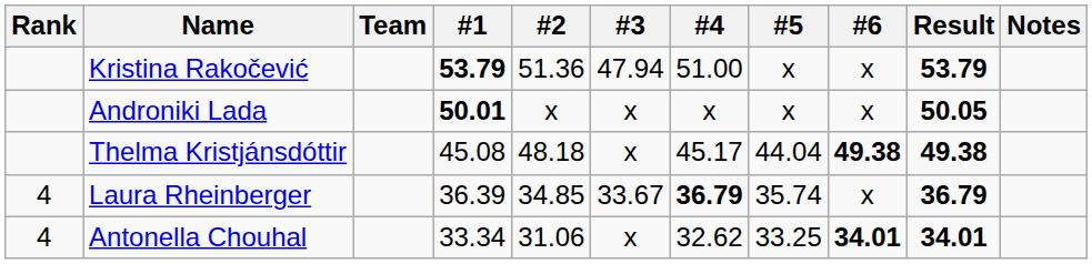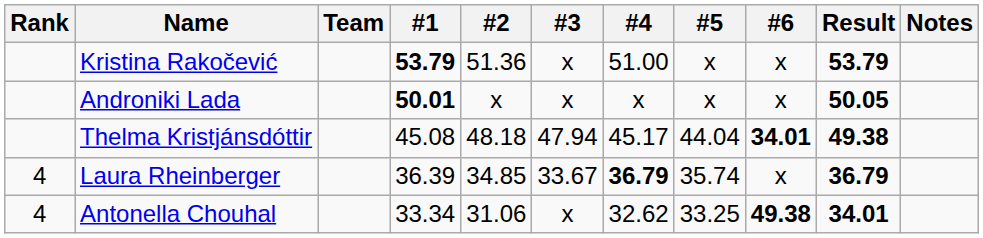 <table class="wikitable sortable" style="text-align:center">
 <tr>
 <th>Rank</th>
 <th>Name</th>
 <th>Team</th>
 <th>#1</th>
 <th>#2</th>
 <th>#3</th>
 <th>#4</th>
 <th>#5</th>
 <th>#6</th>
 <th>Result</th>
 <th>Notes</th>
 </tr>
 <tr>
 <td></td>
 <td align="left"><a href='#'>Kristina Rakočević</a></td>
 <td align=left></td>
 <td><strong>53.79</strong></td>
 <td>51.36</td>
-<td>47.94</td>
+<td>x</td>
 <td>51.00</td>
 <td>x</td>
 <td>x</td>
 <td><strong>53.79</strong></td>
 <td></td>
 </tr>
 <tr>
 <td></td>
 <td align="left"><a href='#'>Androniki Lada</a></td>
 <td align=left></td>
 <td><strong>50.01</strong></td>
 <td>x</td>
 <td>x</td>
 <td>x</td>
 <td>x</td>
 <td>x</td>
 <td><strong>50.05</strong></td>
 <td></td>
 </tr>
 <tr>
 <td></td>
 <td align="left"><a href='#'>Thelma Kristjánsdóttir</a></td>
 <td align=left></td>
 <td>45.08</td>
 <td>48.18</td>
-<td>x</td>
+<td>47.94</td>
 <td>45.17</td>
 <td>44.04</td>
-<td><strong>49.38</strong></td>
+<td><strong>34.01</strong></td>
 <td><strong>49.38</strong></td>
 <td></td>
 </tr>
 <tr>
 <td>4</td>
 <td align="left"><a href='#'>Laura Rheinberger</a></td>
 <td align=left></td>
 <td>36.39</td>
 <td>34.85</td>
 <td>33.67</td>
 <td><strong>36.79</strong></td>
 <td>35.74</td>
 <td>x</td>
 <td><strong>36.79</strong></td>
 <td></td>
 </tr>
 <tr>
 <td>4</td>
 <td align="left"><a href='#'>Antonella Chouhal</a></td>
 <td align=left></td>
 <td>33.34</td>
 <td>31.06</td>
 <td>x</td>
 <td>32.62</td>
 <td>33.25</td>
-<td><strong>34.01</strong></td>
+<td><strong>49.38</strong></td>
 <td><strong>34.01</strong></td>
 <td></td>
 </tr>
 </table>
